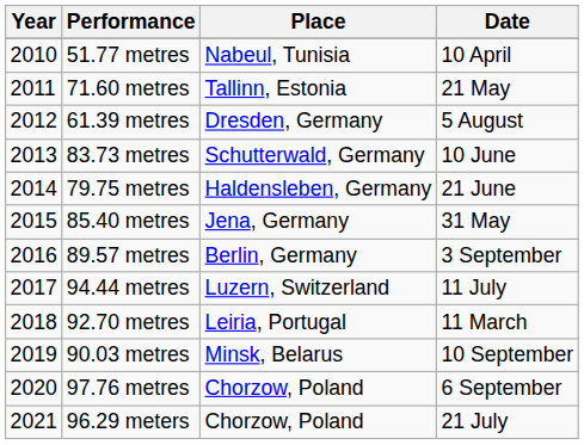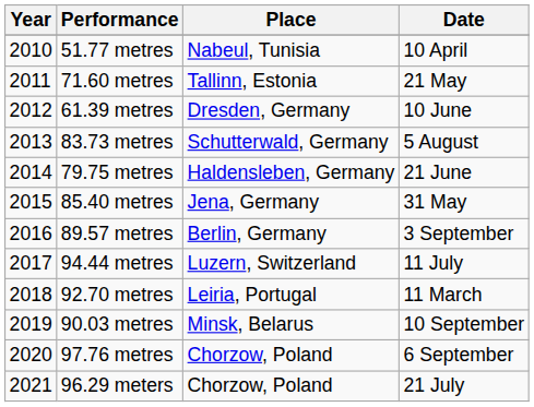 <table class="wikitable">
 <tr>
 <th>Year</th>
 <th>Performance</th>
 <th>Place</th>
 <th>Date</th>
 </tr>
 <tr>
 </tr>
 <tr>
 <td>2010</td>
 <td>51.77 metres</td>
 <td><a href='#'>Nabeul</a>, Tunisia</td>
 <td>10 April</td>
 </tr>
 <tr>
 <td>2011</td>
 <td>71.60 metres</td>
 <td><a href='#'>Tallinn</a>, Estonia</td>
 <td>21 May</td>
 </tr>
 <tr>
 <td>2012</td>
 <td>61.39 metres</td>
 <td><a href='#'>Dresden</a>, Germany</td>
-<td>5 August</td>
+<td>10 June</td>
 </tr>
 <tr>
 <td>2013</td>
 <td>83.73 metres</td>
 <td><a href='#'>Schutterwald</a>, Germany</td>
-<td>10 June</td>
+<td>5 August</td>
 </tr>
 <tr>
 <td>2014</td>
 <td>79.75 metres</td>
 <td><a href='#'>Haldensleben</a>, Germany</td>
 <td>21 June</td>
 </tr>
 <tr>
 <td>2015</td>
 <td>85.40 metres</td>
 <td><a href='#'>Jena</a>, Germany</td>
 <td>31 May</td>
 </tr>
 <tr>
 <td>2016</td>
 <td>89.57 metres</td>
 <td><a href='#'>Berlin</a>, Germany</td>
 <td>3 September</td>
 </tr>
 <tr>
 <td>2017</td>
 <td>94.44 metres</td>
 <td><a href='#'>Luzern</a>, Switzerland</td>
 <td>11 July</td>
 </tr>
 <tr>
 <td>2018</td>
 <td>92.70 metres</td>
 <td><a href='#'>Leiria</a>, Portugal</td>
 <td>11 March</td>
 </tr>
 <tr>
 <td>2019</td>
 <td>90.03 metres</td>
 <td><a href='#'>Minsk</a>, Belarus</td>
 <td>10 September</td>
 </tr>
 <tr>
 <td>2020</td>
 <td>97.76 metres</td>
 <td><a href='#'>Chorzow</a>, Poland</td>
 <td>6 September</td>
 </tr>
 <tr>
 <td>2021</td>
 <td>96.29 meters</td>
 <td>Chorzow, Poland</td>
 <td>21 July</td>
 </tr>
 </table>
